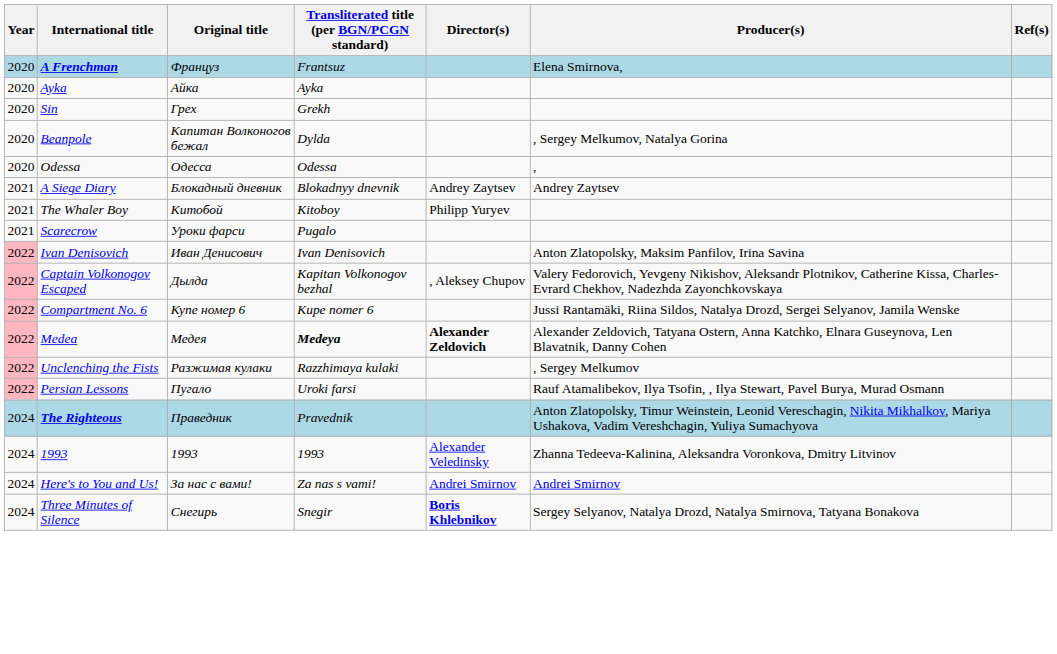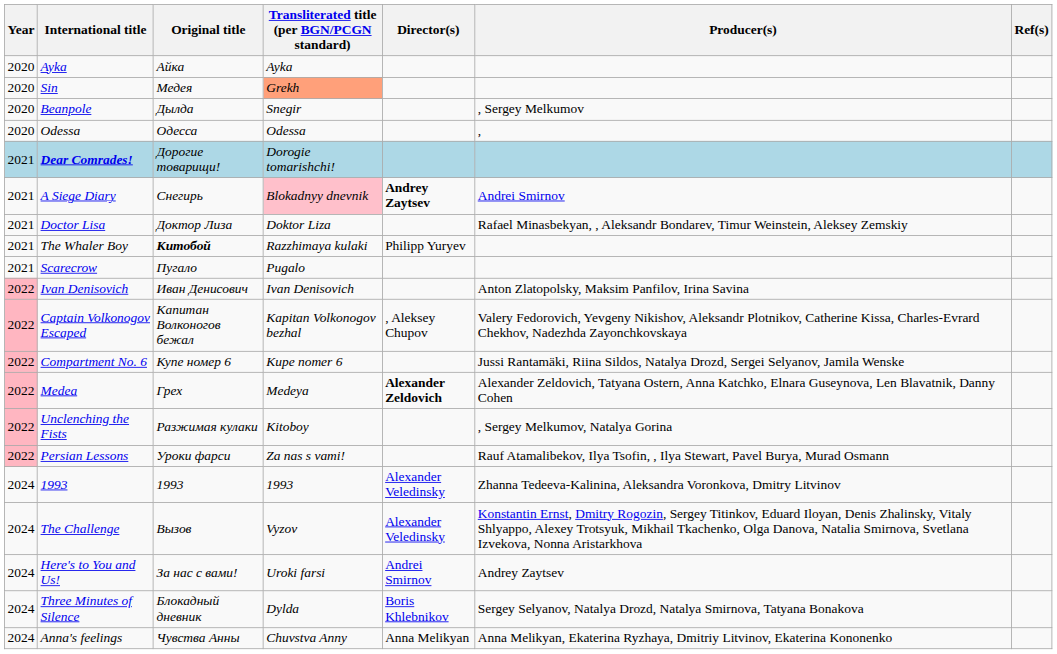 <table class="wikitable sortable">
 <tr>
 <th scope="col">Year</th>
 <th scope="col">International title</th>
 <th scope="col">Original title</th>
 <th scope="col"><a href='#'>Transliterated</a> title<br>(per <a href='#'>BGN/PCGN</a> standard)</th>
 <th scope="col">Director(s)</th>
 <th scope="col">Producer(s)</th>
 <th scope="col" class="unsortable">Ref(s)</th>
-</tr>
-<tr>
-<td style="background-color:lightblue">2020</td>
-<td style="background-color:lightblue"><strong><em><a href='#'>A Frenchman</a></em></strong></td>
-<td style="background-color:lightblue"><em>Француз</em></td>
-<td style="background-color:lightblue"><em>Frantsuz</em></td>
-<td style="background-color:lightblue"></td>
-<td style="background-color:lightblue">Elena Smirnova, </td>
-<td style="background-color:lightblue"></td>
 </tr>
 <tr>
 <td>2020</td>
 <td><em><a href='#'>Ayka</a></em></td>
 <td><em>Айка</em></td>
 <td><em>Ayka</em></td>
 <td></td>
 <td></td>
 <td></td>
 </tr>
 <tr>
 <td>2020</td>
 <td><em><a href='#'>Sin</a></em></td>
-<td><em>Грех</em></td>
-<td><em>Grekh</em></td>
+<td><em>Медея</em></td>
+<td style="background: lightsalmon;"><em>Grekh</em></td>
 <td></td>
 <td></td>
 <td></td>
 </tr>
 <tr>
 <td>2020</td>
 <td><em><a href='#'>Beanpole</a></em></td>
-<td><em>Капитан Волконогов бежал</em></td>
-<td><em>Dylda</em></td>
+<td><em>Дылда</em></td>
+<td><em>Snegir</em></td>
 <td></td>
-<td>, Sergey Melkumov, Natalya Gorina</td>
+<td>, Sergey Melkumov</td>
 <td></td>
 </tr>
 <tr>
 <td>2020</td>
 <td><em>Odessa</em></td>
 <td><em>Одесса</em></td>
 <td><em>Odessa</em></td>
 <td></td>
 <td>, </td>
 <td></td>
 </tr>
 <tr>
+<td style="background-color:lightblue">2021</td>
+<td style="background-color:lightblue"><strong><em><a href='#'>Dear Comrades!</a></em></strong></td>
+<td style="background-color:lightblue"><em>Дорогие товарищи!</em></td>
+<td style="background-color:lightblue"><em>Dorogie tomarishchi!</em></td>
+<td style="background-color:lightblue"></td>
+<td style="background-color:lightblue"></td>
+<td style="background-color:lightblue"></td>
+</tr>
+<tr>
 <td>2021</td>
 <td><em><a href='#'>A Siege Diary</a></em></td>
-<td><em>Блокадный дневник</em></td>
-<td><em>Blokadnyy dnevnik</em></td>
-<td>Andrey Zaytsev</td>
-<td>Andrey Zaytsev</td>
+<td><em>Снегирь</em></td>
+<td style="background: pink;"><em>Blokadnyy dnevnik</em></td>
+<td><strong>Andrey Zaytsev</strong></td>
+<td><a href='#'>Andrei Smirnov</a></td>
+<td></td>
+</tr>
+<tr>
+<td>2021</td>
+<td><em><a href='#'>Doctor Lisa</a></em></td>
+<td><em>Доктор Лиза</em></td>
+<td><em>Doktor Liza</em></td>
+<td></td>
+<td>Rafael Minasbekyan, , Aleksandr Bondarev, Timur Weinstein, Aleksey Zemskiy</td>
 <td></td>
 </tr>
 <tr>
 <td>2021</td>
 <td><em>The Whaler Boy</em></td>
-<td><em>Китобой</em></td>
-<td><em>Kitoboy</em></td>
+<td><strong><em>Китобой</em></strong></td>
+<td><em>Razzhimaya kulaki</em></td>
 <td>Philipp Yuryev</td>
 <td></td>
 <td></td>
 </tr>
 <tr>
 <td>2021</td>
 <td><em><a href='#'>Scarecrow</a></em></td>
-<td><em>Уроки фарси</em></td>
+<td><em>Пугало</em></td>
 <td><em>Pugalo</em></td>
 <td></td>
 <td></td>
 <td></td>
 </tr>
 <tr>
 <td style="background-color:lightpink">2022</td>
 <td><em><a href='#'>Ivan Denisovich</a></em></td>
 <td><em>Иван Денисович</em></td>
 <td><em>Ivan Denisovich</em></td>
 <td></td>
 <td>Anton Zlatopolsky, Maksim Panfilov, Irina Savina</td>
 <td></td>
 </tr>
 <tr>
 <td style="background-color:lightpink">2022</td>
 <td><em><a href='#'>Captain Volkonogov Escaped</a></em></td>
-<td><em>Дылда</em></td>
+<td><em>Капитан Волконогов бежал</em></td>
 <td><em>Kapitan Volkonogov bezhal</em></td>
 <td>, Aleksey Chupov</td>
 <td>Valery Fedorovich, Yevgeny Nikishov, Aleksandr Plotnikov, Catherine Kissa, Charles-Evrard Chekhov, Nadezhda Zayonchkovskaya</td>
 <td></td>
 </tr>
 <tr>
 <td style="background-color:lightpink">2022</td>
 <td><em><a href='#'>Compartment No. 6</a></em></td>
 <td><em>Купе номер 6</em></td>
 <td><em>Kupe nomer 6</em></td>
 <td></td>
 <td>Jussi Rantamäki, Riina Sildos, Natalya Drozd, Sergei Selyanov, Jamila Wenske</td>
 <td></td>
 </tr>
 <tr>
 <td style="background-color:lightpink">2022</td>
 <td><em><a href='#'>Medea</a></em></td>
-<td><em>Медея</em></td>
-<td><strong><em>Medeya</em></strong></td>
+<td><em>Грех</em></td>
+<td><em>Medeya</em></td>
 <td><strong>Alexander Zeldovich</strong></td>
 <td>Alexander Zeldovich, Tatyana Ostern, Anna Katchko, Elnara Guseynova, Len Blavatnik, Danny Cohen</td>
 <td></td>
 </tr>
 <tr>
 <td style="background-color:lightpink">2022</td>
 <td><em><a href='#'>Unclenching the Fists</a></em></td>
 <td><em>Разжимая кулаки</em></td>
-<td><em>Razzhimaya kulaki</em></td>
+<td><em>Kitoboy</em></td>
 <td></td>
-<td>, Sergey Melkumov</td>
+<td>, Sergey Melkumov, Natalya Gorina</td>
 <td></td>
 </tr>
 <tr>
 <td style="background-color:lightpink">2022</td>
 <td><em><a href='#'>Persian Lessons</a></em></td>
-<td><em>Пугало</em></td>
-<td><em>Uroki farsi</em></td>
+<td><em>Уроки фарси</em></td>
+<td><em>Za nas s vami!</em></td>
 <td></td>
 <td>Rauf Atamalibekov, Ilya Tsofin, , Ilya Stewart, Pavel Burya, Murad Osmann</td>
 <td></td>
-</tr>
-<tr>
-<td style="background-color:lightblue">2024</td>
-<td style="background-color:lightblue"><strong><em><a href='#'>The Righteous</a></em></strong></td>
-<td style="background-color:lightblue"><em>Праведник</em></td>
-<td style="background-color:lightblue"><em>Pravednik</em></td>
-<td style="background-color:lightblue"></td>
-<td style="background-color:lightblue">Anton Zlatopolsky, Timur Weinstein, Leonid Vereschagin, <a href='#'>Nikita Mikhalkov</a>, Mariya Ushakova, Vadim Vereshchagin, Yuliya Sumachyova</td>
-<td style="background-color:lightblue"></td>
 </tr>
 <tr>
 <td>2024</td>
 <td><em><a href='#'>1993</a></em></td>
 <td><em>1993</em></td>
 <td><em>1993</em></td>
 <td><a href='#'>Alexander Veledinsky</a></td>
 <td>Zhanna Tedeeva-Kalinina, Aleksandra Voronkova, Dmitry Litvinov</td>
 <td></td>
 </tr>
 <tr>
 <td>2024</td>
+<td><em><a href='#'>The Challenge</a></em></td>
+<td><em>Вызов</em></td>
+<td><em>Vyzov</em></td>
+<td><a href='#'>Alexander Veledinsky</a></td>
+<td><a href='#'>Konstantin Ernst</a>, <a href='#'>Dmitry Rogozin</a>, Sergey Titinkov, Eduard Iloyan, Denis Zhalinsky, Vitaly Shlyappo, Alexey Trotsyuk, Mikhail Tkachenko, Olga Danova, Natalia Smirnova,  Svetlana Izvekova, Nonna Aristarkhova</td>
+<td></td>
+</tr>
+<tr>
+<td>2024</td>
 <td><em><a href='#'>Here's to You and Us!</a></em></td>
 <td><em>За нас с вами!</em></td>
-<td><em>Za nas s vami!</em></td>
+<td><em>Uroki farsi</em></td>
 <td><a href='#'>Andrei Smirnov</a></td>
-<td><a href='#'>Andrei Smirnov</a></td>
+<td>Andrey Zaytsev</td>
 <td></td>
 </tr>
 <tr>
 <td>2024</td>
 <td><em><a href='#'>Three Minutes of Silence</a></em></td>
-<td><em>Снегирь</em></td>
-<td><em>Snegir</em></td>
-<td><strong><a href='#'>Boris Khlebnikov</a></strong></td>
+<td><em>Блокадный дневник</em></td>
+<td><em>Dylda</em></td>
+<td><a href='#'>Boris Khlebnikov</a></td>
 <td>Sergey Selyanov, Natalya Drozd, Natalya Smirnova, Tatyana Bonakova</td>
 <td></td>
 </tr>
+<tr>
+<td>2024</td>
+<td><em>Anna's feelings</em></td>
+<td><em>Чувства Анны</em></td>
+<td><em>Chuvstva Anny</em></td>
+<td>Anna Melikyan</td>
+<td>Anna Melikyan, Ekaterina Ryzhaya, Dmitriy Litvinov, Ekaterina Kononenko</td>
+<td></td>
+</tr>
 </table>
